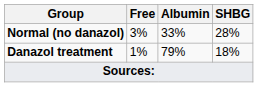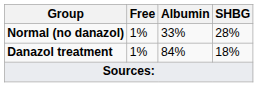 <table class="wikitable floatright">
 <tr>
 <th>Group</th>
 <th>Free</th>
 <th>Albumin</th>
 <th>SHBG</th>
 </tr>
 <tr>
 <td><strong>Normal (no danazol)</strong></td>
-<td>3%</td>
+<td>1%</td>
 <td>33%</td>
 <td>28%</td>
 </tr>
 <tr>
 <td><strong>Danazol treatment</strong></td>
 <td>1%</td>
-<td>79%</td>
+<td>84%</td>
 <td>18%</td>
 </tr>
 <tr class="sortbottom">
 <td colspan="4" style="width: 1px; background-color:#eaecf0; text-align: center;"><strong>Sources:</strong> </td>
 </tr>
 </table>
